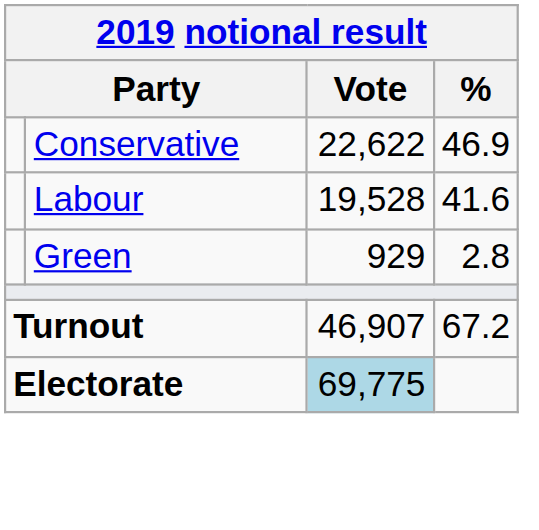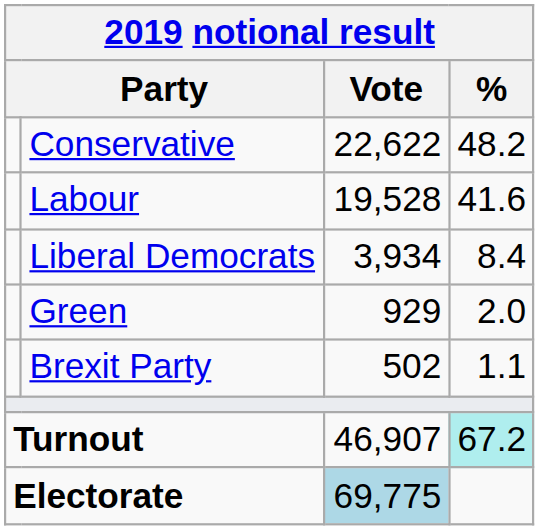 <table class="wikitable">
 <tr>
 <th colspan="4"><a href='#'>2019</a> <a href='#'>notional result</a></th>
 </tr>
 <tr>
 <th bgcolor="#DDDDFF" width="130px" colspan="2">Party</th>
 <th bgcolor="#DDDDFF" width="50px">Vote</th>
 <th bgcolor="#DDDDFF" width="30px">%</th>
 </tr>
 <tr>
 <td></td>
 <td><a href='#'>Conservative</a></td>
 <td align=right>22,622</td>
-<td align=right>46.9</td>
+<td align=right>48.2</td>
 </tr>
 <tr>
 <td></td>
 <td><a href='#'>Labour</a></td>
 <td align=right>19,528</td>
 <td align=right>41.6</td>
 </tr>
 <tr>
 <td></td>
+<td><a href='#'>Liberal Democrats</a></td>
+<td align=right>3,934</td>
+<td align=right>8.4</td>
+</tr>
+<tr>
+<td></td>
 <td><a href='#'>Green</a></td>
 <td align=right>929</td>
-<td align=right>2.8</td>
+<td align=right>2.0</td>
+</tr>
+<tr>
+<td></td>
+<td><a href='#'>Brexit Party</a></td>
+<td align=right>502</td>
+<td align=right>1.1</td>
 </tr>
 <tr>
 <td colspan="4" bgcolor="#EAECF0"></td>
 </tr>
 <tr>
 <td colspan="2"><strong>Turnout</strong></td>
 <td align=right>46,907</td>
-<td align=right>67.2</td>
+<td align=right style="background: paleturquoise;">67.2</td>
 </tr>
 <tr>
 <td colspan="2"><strong>Electorate</strong></td>
 <td align=right style="background: lightblue;">69,775</td>
 </tr>
 </table>
